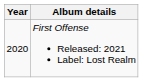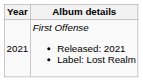 <table class="wikitable">
 <tr>
 <th>Year</th>
 <th>Album details</th>
 </tr>
 <tr>
-<td>2020</td>
+<td>2021</td>
 <td><em>First Offense</em><br><ul><li>Released: 2021</li><li>Label: Lost Realm</li></ul></td>
 </tr>
 </table>
